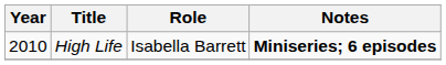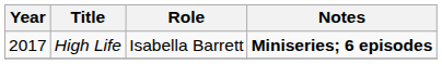 <table class="wikitable sortable">
 <tr>
 <th>Year</th>
 <th>Title</th>
 <th>Role</th>
 <th class="unsortable">Notes</th>
 </tr>
 <tr>
-<td>2010</td>
+<td>2017</td>
 <td><em>High Life</em></td>
 <td>Isabella Barrett</td>
 <td><strong>Miniseries; 6 episodes</strong></td>
 </tr>
 <tr>
 </tr>
 </table>
